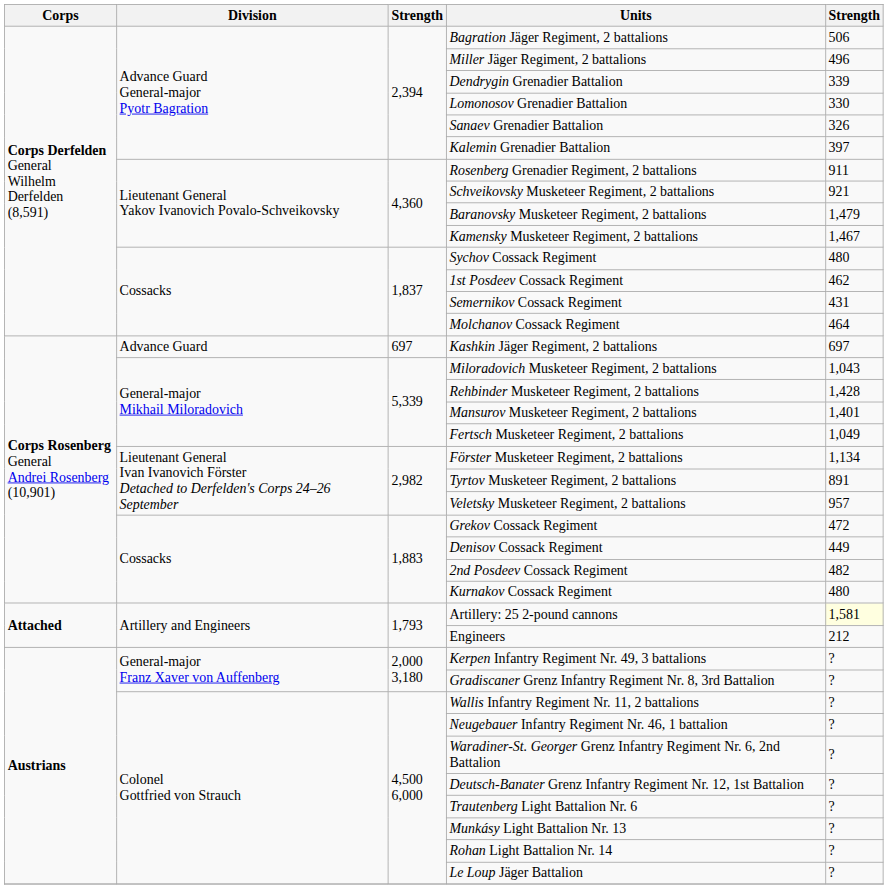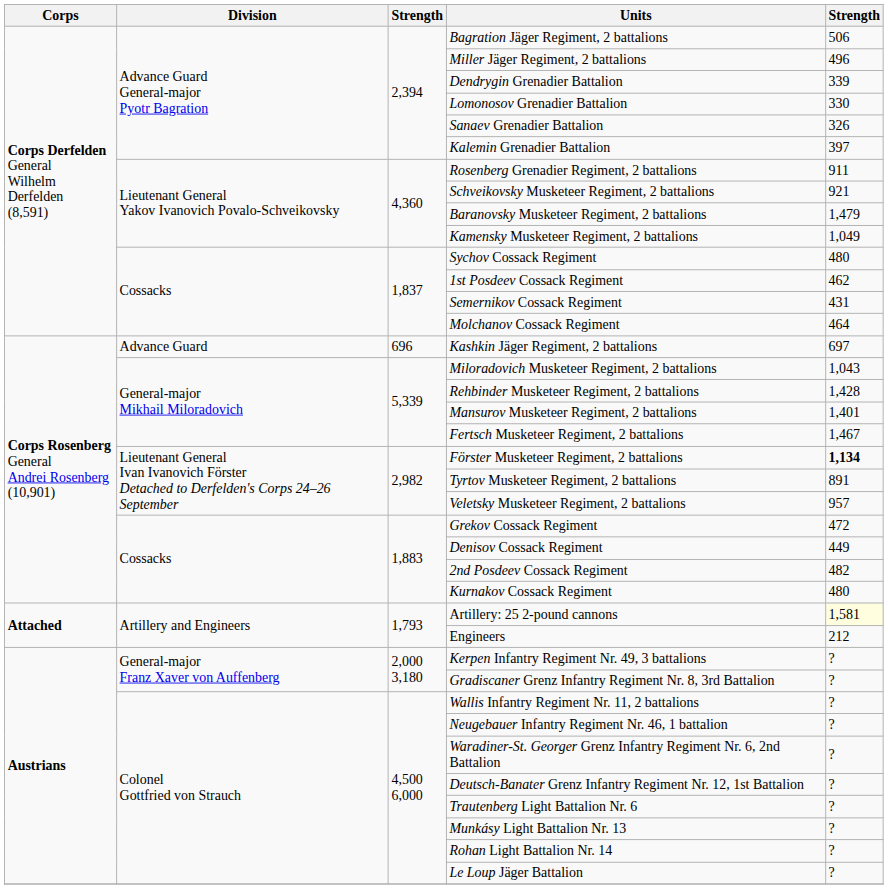 <table class="wikitable" style="text-align:left; width:80%;">
 <tr>
 <th>Corps</th>
 <th>Division</th>
 <th>Strength</th>
 <th>Units</th>
 <th>Strength</th>
 </tr>
 <tr>
 <td ROWSPAN=14><strong>Corps Derfelden</strong><br>General<br>Wilhelm Derfelden<br>(8,591)</td>
 <td ROWSPAN=6>Advance Guard<br>General-major<br><a href='#'>Pyotr Bagration</a></td>
 <td ROWSPAN=6>2,394</td>
 <td> <em>Bagration</em> Jäger Regiment, 2 battalions</td>
 <td>506</td>
 </tr>
 <tr>
 <td> <em>Miller</em> Jäger Regiment, 2 battalions</td>
 <td>496</td>
 </tr>
 <tr>
 <td> <em>Dendrygin</em> Grenadier Battalion</td>
 <td>339</td>
 </tr>
 <tr>
 <td> <em>Lomonosov</em> Grenadier Battalion</td>
 <td>330</td>
 </tr>
 <tr>
 <td> <em>Sanaev</em> Grenadier Battalion</td>
 <td>326</td>
 </tr>
 <tr>
 <td> <em>Kalemin</em> Grenadier Battalion</td>
 <td>397</td>
 </tr>
 <tr>
 <td ROWSPAN=4>Lieutenant General<br>Yakov Ivanovich Povalo-Schveikovsky</td>
 <td ROWSPAN=4>4,360</td>
 <td> <em>Rosenberg</em> Grenadier Regiment, 2 battalions</td>
 <td>911</td>
 </tr>
 <tr>
 <td> <em>Schveikovsky</em> Musketeer Regiment, 2 battalions</td>
 <td>921</td>
 </tr>
 <tr>
 <td> <em>Baranovsky</em> Musketeer Regiment, 2 battalions</td>
 <td>1,479</td>
 </tr>
 <tr>
 <td> <em>Kamensky</em> Musketeer Regiment, 2 battalions</td>
-<td>1,467</td>
+<td>1,049</td>
 </tr>
 <tr>
 <td ROWSPAN=4>Cossacks</td>
 <td ROWSPAN=4>1,837</td>
 <td> <em>Sychov</em> Cossack Regiment</td>
 <td>480</td>
 </tr>
 <tr>
 <td> <em>1st Posdeev</em> Cossack Regiment</td>
 <td>462</td>
 </tr>
 <tr>
 <td> <em>Semernikov</em> Cossack Regiment</td>
 <td>431</td>
 </tr>
 <tr>
 <td> <em>Molchanov</em> Cossack Regiment</td>
 <td>464</td>
 </tr>
 <tr>
 <td ROWSPAN=12><strong>Corps Rosenberg</strong><br>General<br><a href='#'>Andrei Rosenberg</a><br>(10,901)</td>
 <td ROWSPAN=1>Advance Guard</td>
-<td ROWSPAN=1>697</td>
+<td ROWSPAN=1>696</td>
 <td> <em>Kashkin</em> Jäger Regiment, 2 battalions</td>
 <td>697</td>
 </tr>
 <tr>
 <td ROWSPAN=4>General-major<br><a href='#'>Mikhail Miloradovich</a></td>
 <td ROWSPAN=4>5,339</td>
 <td> <em>Miloradovich</em> Musketeer Regiment, 2 battalions</td>
 <td>1,043</td>
 </tr>
 <tr>
 <td> <em>Rehbinder</em> Musketeer Regiment, 2 battalions</td>
 <td>1,428</td>
 </tr>
 <tr>
 <td> <em>Mansurov</em> Musketeer Regiment, 2 battalions</td>
 <td>1,401</td>
 </tr>
 <tr>
 <td> <em>Fertsch</em> Musketeer Regiment, 2 battalions</td>
-<td>1,049</td>
+<td>1,467</td>
 </tr>
 <tr>
 <td ROWSPAN=3>Lieutenant General<br>Ivan Ivanovich Förster<br><em>Detached to Derfelden's Corps 24–26 September</em></td>
 <td ROWSPAN=3>2,982</td>
 <td> <em>Förster</em> Musketeer Regiment, 2 battalions</td>
-<td>1,134</td>
+<td><strong>1,134</strong></td>
 </tr>
 <tr>
 <td> <em>Tyrtov</em> Musketeer Regiment, 2 battalions</td>
 <td>891</td>
 </tr>
 <tr>
 <td> <em>Veletsky</em> Musketeer Regiment, 2 battalions</td>
 <td>957</td>
 </tr>
 <tr>
 <td ROWSPAN=4>Cossacks</td>
 <td ROWSPAN=4>1,883</td>
 <td> <em>Grekov</em> Cossack Regiment</td>
 <td>472</td>
 </tr>
 <tr>
 <td> <em>Denisov</em> Cossack Regiment</td>
 <td>449</td>
 </tr>
 <tr>
 <td> <em>2nd Posdeev</em> Cossack Regiment</td>
 <td>482</td>
 </tr>
 <tr>
 <td> <em>Kurnakov</em> Cossack Regiment</td>
 <td>480</td>
 </tr>
 <tr>
 <td ROWSPAN=2><strong>Attached</strong></td>
 <td ROWSPAN=2>Artillery and Engineers</td>
 <td ROWSPAN=2>1,793</td>
 <td> Artillery: 25 2-pound cannons</td>
 <td style="background: lightyellow;">1,581</td>
 </tr>
 <tr>
 <td> Engineers</td>
 <td>212</td>
 </tr>
 <tr>
 <td ROWSPAN=10><strong>Austrians</strong></td>
 <td ROWSPAN=2>General-major<br><a href='#'>Franz Xaver von Auffenberg</a></td>
 <td ROWSPAN=2>2,000<br>3,180</td>
 <td> <em>Kerpen</em> Infantry Regiment Nr. 49, 3 battalions</td>
 <td>?</td>
 </tr>
 <tr>
 <td> <em>Gradiscaner</em> Grenz Infantry Regiment Nr. 8, 3rd Battalion</td>
 <td>?</td>
 </tr>
 <tr>
 <td ROWSPAN=8>Colonel<br>Gottfried von Strauch</td>
 <td ROWSPAN=8>4,500<br>6,000</td>
 <td> <em>Wallis</em> Infantry Regiment Nr. 11, 2 battalions</td>
 <td>?</td>
 </tr>
 <tr>
 <td> <em>Neugebauer</em> Infantry Regiment Nr. 46, 1 battalion</td>
 <td>?</td>
 </tr>
 <tr>
 <td> <em>Waradiner-St. Georger</em> Grenz Infantry Regiment Nr. 6, 2nd Battalion</td>
 <td>?</td>
 </tr>
 <tr>
 <td> <em>Deutsch-Banater</em> Grenz Infantry Regiment Nr. 12, 1st Battalion</td>
 <td>?</td>
 </tr>
 <tr>
 <td> <em>Trautenberg</em> Light Battalion Nr. 6</td>
 <td>?</td>
 </tr>
 <tr>
 <td> <em>Munkásy</em> Light Battalion Nr. 13</td>
 <td>?</td>
 </tr>
 <tr>
 <td> <em>Rohan</em> Light Battalion Nr. 14</td>
 <td>?</td>
 </tr>
 <tr>
 <td> <em>Le Loup</em> Jäger Battalion</td>
 <td>?</td>
 </tr>
 <tr>
 </tr>
 </table>
